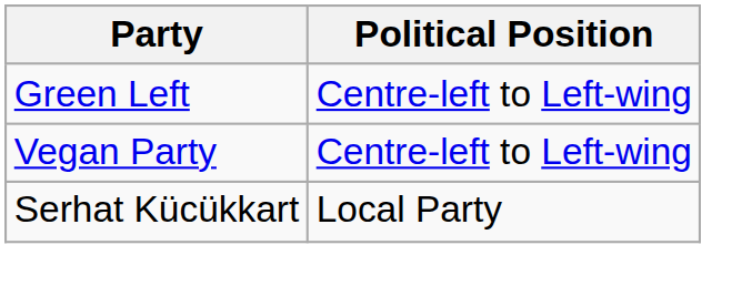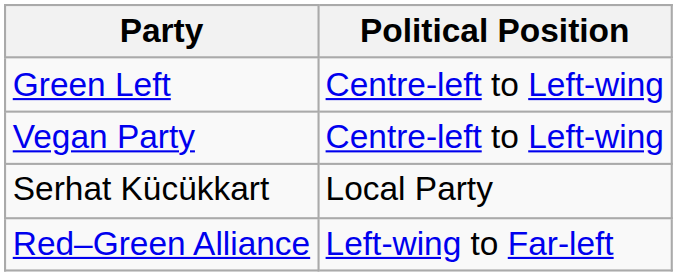 <table class="wikitable mw-collapsible mw-collapsed">
 <tr>
 <th>Party</th>
 <th>Political Position</th>
 </tr>
 <tr>
 <td><a href='#'>Green Left</a></td>
 <td><a href='#'>Centre-left</a> to <a href='#'>Left-wing</a></td>
 </tr>
 <tr>
 <td><a href='#'>Vegan Party</a></td>
 <td><a href='#'>Centre-left</a> to <a href='#'>Left-wing</a></td>
 </tr>
 <tr>
 <td>Serhat Kücükkart</td>
 <td>Local Party</td>
 </tr>
+<tr>
+<td><a href='#'>Red–Green Alliance</a></td>
+<td><a href='#'>Left-wing</a> to <a href='#'>Far-left</a></td>
+</tr>
 </table>
